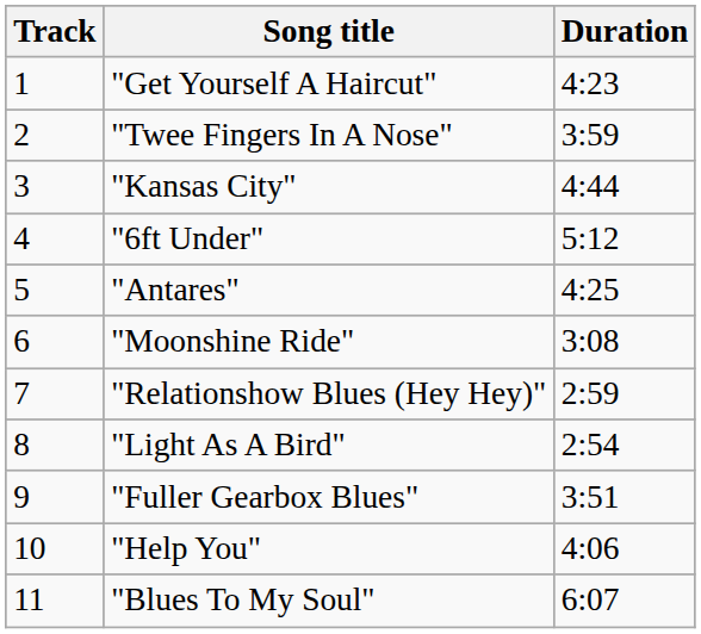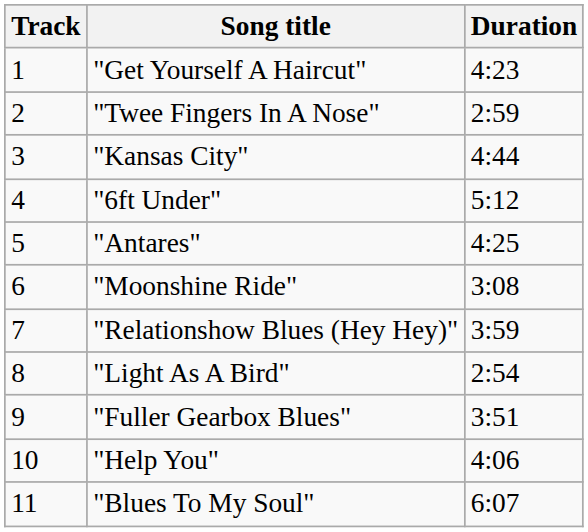 <table class="wikitable">
 <tr>
 <th>Track</th>
 <th>Song title</th>
 <th>Duration</th>
 </tr>
 <tr>
 <td>1</td>
 <td>"Get Yourself A Haircut"</td>
 <td>4:23</td>
 </tr>
 <tr>
 <td>2</td>
 <td>"Twee Fingers In A Nose"</td>
-<td>3:59</td>
+<td>2:59</td>
 </tr>
 <tr>
 <td>3</td>
 <td>"Kansas City"</td>
 <td>4:44</td>
 </tr>
 <tr>
 <td>4</td>
 <td>"6ft Under"</td>
 <td>5:12</td>
 </tr>
 <tr>
 <td>5</td>
 <td>"Antares"</td>
 <td>4:25</td>
 </tr>
 <tr>
 <td>6</td>
 <td>"Moonshine Ride"</td>
 <td>3:08</td>
 </tr>
 <tr>
 <td>7</td>
 <td>"Relationshow Blues (Hey Hey)"</td>
-<td>2:59</td>
+<td>3:59</td>
 </tr>
 <tr>
 <td>8</td>
 <td>"Light As A Bird"</td>
 <td>2:54</td>
 </tr>
 <tr>
 <td>9</td>
 <td>"Fuller Gearbox Blues"</td>
 <td>3:51</td>
 </tr>
 <tr>
 <td>10</td>
 <td>"Help You"</td>
 <td>4:06</td>
 </tr>
 <tr>
 <td>11</td>
 <td>"Blues To My Soul"</td>
 <td>6:07</td>
 </tr>
 </table>
